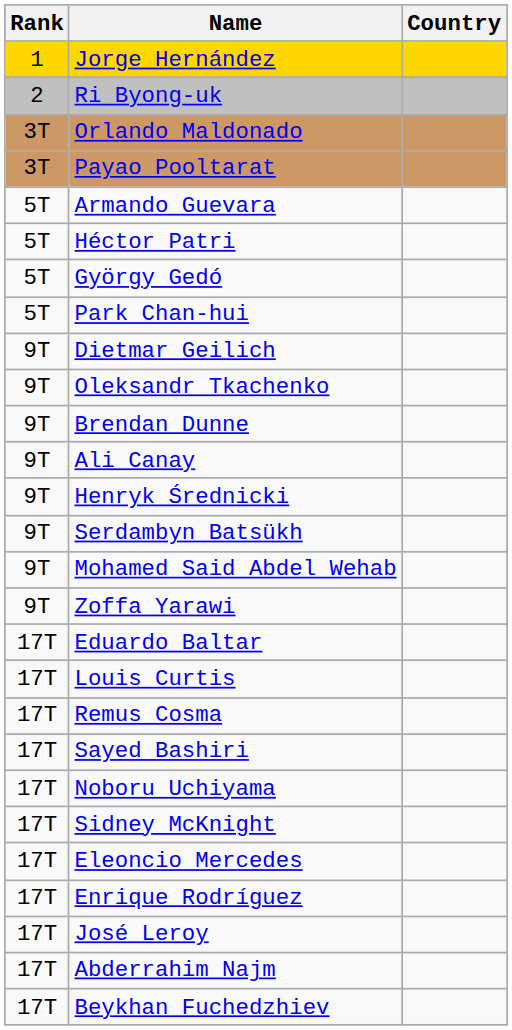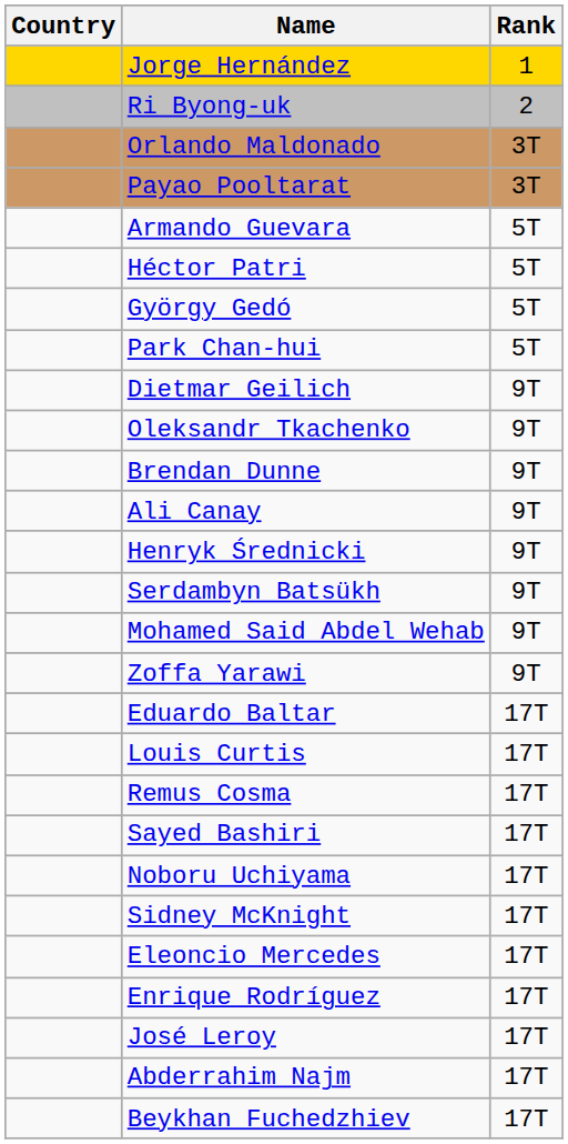 <table class="wikitable sortable" style="text-align:center">
 <tr>
+<th>Country</th>
+<th>Name</th>
 <th>Rank</th>
-<th>Name</th>
-<th>Country</th>
 </tr>
 <tr bgcolor=gold>
+<td align="left"></td>
+<td align="left"><a href='#'>Jorge Hernández</a></td>
 <td>1</td>
-<td align="left"><a href='#'>Jorge Hernández</a></td>
-<td align="left"></td>
 </tr>
 <tr bgcolor=silver>
+<td align="left"></td>
+<td align="left"><a href='#'>Ri Byong-uk</a></td>
 <td>2</td>
-<td align="left"><a href='#'>Ri Byong-uk</a></td>
-<td align="left"></td>
 </tr>
 <tr bgcolor=#CC9966>
+<td align="left"></td>
+<td align="left"><a href='#'>Orlando Maldonado</a></td>
 <td>3T</td>
-<td align="left"><a href='#'>Orlando Maldonado</a></td>
-<td align="left"></td>
 </tr>
 <tr bgcolor=#CC9966>
+<td align="left"></td>
+<td align="left"><a href='#'>Payao Pooltarat</a></td>
 <td>3T</td>
-<td align="left"><a href='#'>Payao Pooltarat</a></td>
-<td align="left"></td>
 </tr>
 <tr>
+<td align="left"></td>
+<td align="left"><a href='#'>Armando Guevara</a></td>
 <td>5T</td>
-<td align="left"><a href='#'>Armando Guevara</a></td>
-<td align="left"></td>
 </tr>
 <tr>
+<td align="left"></td>
+<td align="left"><a href='#'>Héctor Patri</a></td>
 <td>5T</td>
-<td align="left"><a href='#'>Héctor Patri</a></td>
-<td align="left"></td>
 </tr>
 <tr>
+<td align="left"></td>
+<td align="left"><a href='#'>György Gedó</a></td>
 <td>5T</td>
-<td align="left"><a href='#'>György Gedó</a></td>
-<td align="left"></td>
 </tr>
 <tr>
+<td align="left"></td>
+<td align="left"><a href='#'>Park Chan-hui</a></td>
 <td>5T</td>
-<td align="left"><a href='#'>Park Chan-hui</a></td>
-<td align="left"></td>
 </tr>
 <tr>
+<td align="left"></td>
+<td align="left"><a href='#'>Dietmar Geilich</a></td>
 <td>9T</td>
-<td align="left"><a href='#'>Dietmar Geilich</a></td>
-<td align="left"></td>
 </tr>
 <tr>
+<td align="left"></td>
+<td align="left"><a href='#'>Oleksandr Tkachenko</a></td>
 <td>9T</td>
-<td align="left"><a href='#'>Oleksandr Tkachenko</a></td>
-<td align="left"></td>
 </tr>
 <tr>
+<td align="left"></td>
+<td align="left"><a href='#'>Brendan Dunne</a></td>
 <td>9T</td>
-<td align="left"><a href='#'>Brendan Dunne</a></td>
-<td align="left"></td>
 </tr>
 <tr>
+<td align="left"></td>
+<td align="left"><a href='#'>Ali Canay</a></td>
 <td>9T</td>
-<td align="left"><a href='#'>Ali Canay</a></td>
-<td align="left"></td>
 </tr>
 <tr>
+<td align="left"></td>
+<td align="left"><a href='#'>Henryk Średnicki</a></td>
 <td>9T</td>
-<td align="left"><a href='#'>Henryk Średnicki</a></td>
-<td align="left"></td>
 </tr>
 <tr>
+<td align="left"></td>
+<td align="left"><a href='#'>Serdambyn Batsükh</a></td>
 <td>9T</td>
-<td align="left"><a href='#'>Serdambyn Batsükh</a></td>
-<td align="left"></td>
 </tr>
 <tr>
+<td align="left"></td>
+<td align="left"><a href='#'>Mohamed Said Abdel Wehab</a></td>
 <td>9T</td>
-<td align="left"><a href='#'>Mohamed Said Abdel Wehab</a></td>
-<td align="left"></td>
 </tr>
 <tr>
+<td align="left"></td>
+<td align="left"><a href='#'>Zoffa Yarawi</a></td>
 <td>9T</td>
-<td align="left"><a href='#'>Zoffa Yarawi</a></td>
-<td align="left"></td>
 </tr>
 <tr>
+<td align="left"></td>
+<td align="left"><a href='#'>Eduardo Baltar</a></td>
 <td>17T</td>
-<td align="left"><a href='#'>Eduardo Baltar</a></td>
-<td align="left"></td>
 </tr>
 <tr>
+<td align="left"></td>
+<td align="left"><a href='#'>Louis Curtis</a></td>
 <td>17T</td>
-<td align="left"><a href='#'>Louis Curtis</a></td>
-<td align="left"></td>
 </tr>
 <tr>
+<td align="left"></td>
+<td align="left"><a href='#'>Remus Cosma</a></td>
 <td>17T</td>
-<td align="left"><a href='#'>Remus Cosma</a></td>
-<td align="left"></td>
 </tr>
 <tr>
+<td align="left"></td>
+<td align="left"><a href='#'>Sayed Bashiri</a></td>
 <td>17T</td>
-<td align="left"><a href='#'>Sayed Bashiri</a></td>
-<td align="left"></td>
 </tr>
 <tr>
+<td align="left"></td>
+<td align="left"><a href='#'>Noboru Uchiyama</a></td>
 <td>17T</td>
-<td align="left"><a href='#'>Noboru Uchiyama</a></td>
-<td align="left"></td>
 </tr>
 <tr>
+<td align="left"></td>
+<td align="left"><a href='#'>Sidney McKnight</a></td>
 <td>17T</td>
-<td align="left"><a href='#'>Sidney McKnight</a></td>
-<td align="left"></td>
 </tr>
 <tr>
+<td align="left"></td>
+<td align="left"><a href='#'>Eleoncio Mercedes</a></td>
 <td>17T</td>
-<td align="left"><a href='#'>Eleoncio Mercedes</a></td>
-<td align="left"></td>
 </tr>
 <tr>
+<td align="left"></td>
+<td align="left"><a href='#'>Enrique Rodríguez</a></td>
 <td>17T</td>
-<td align="left"><a href='#'>Enrique Rodríguez</a></td>
-<td align="left"></td>
 </tr>
 <tr>
+<td align="left"></td>
+<td align="left"><a href='#'>José Leroy</a></td>
 <td>17T</td>
-<td align="left"><a href='#'>José Leroy</a></td>
-<td align="left"></td>
 </tr>
 <tr>
+<td align="left"></td>
+<td align="left"><a href='#'>Abderrahim Najm</a></td>
 <td>17T</td>
-<td align="left"><a href='#'>Abderrahim Najm</a></td>
-<td align="left"></td>
 </tr>
 <tr>
+<td align="left"></td>
+<td align="left"><a href='#'>Beykhan Fuchedzhiev</a></td>
 <td>17T</td>
-<td align="left"><a href='#'>Beykhan Fuchedzhiev</a></td>
-<td align="left"></td>
 </tr>
 </table>
